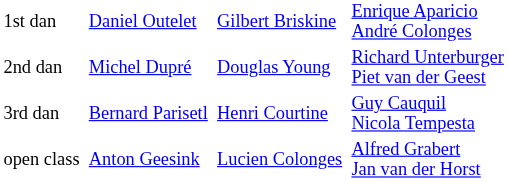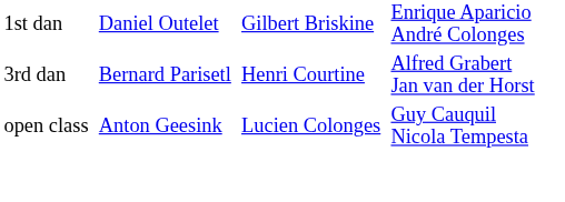 <table>
 <tr>
 <td>1st dan</td>
 <td> <a href='#'>Daniel Outelet</a></td>
 <td> <a href='#'>Gilbert Briskine</a></td>
 <td> <a href='#'>Enrique Aparicio</a><br> <a href='#'>André Colonges</a></td>
 </tr>
 <tr>
-<td>2nd dan</td>
-<td> <a href='#'>Michel Dupré</a></td>
-<td> <a href='#'>Douglas Young</a></td>
-<td> <a href='#'>Richard Unterburger</a><br> <a href='#'>Piet van der Geest</a></td>
-</tr>
-<tr>
 <td>3rd dan</td>
 <td> <a href='#'>Bernard Parisetl</a></td>
 <td> <a href='#'>Henri Courtine</a></td>
-<td> <a href='#'>Guy Cauquil</a><br> <a href='#'>Nicola Tempesta</a></td>
+<td> <a href='#'>Alfred Grabert</a><br> <a href='#'>Jan van der Horst</a></td>
 </tr>
 <tr>
 <td>open class</td>
 <td> <a href='#'>Anton Geesink</a></td>
 <td> <a href='#'>Lucien Colonges</a></td>
-<td> <a href='#'>Alfred Grabert</a><br> <a href='#'>Jan van der Horst</a></td>
+<td> <a href='#'>Guy Cauquil</a><br> <a href='#'>Nicola Tempesta</a></td>
 </tr>
 </table>
